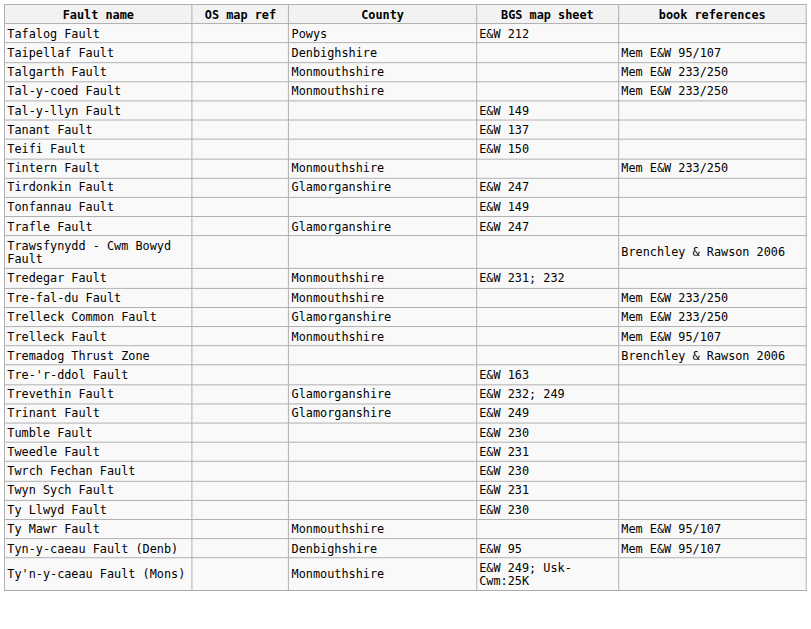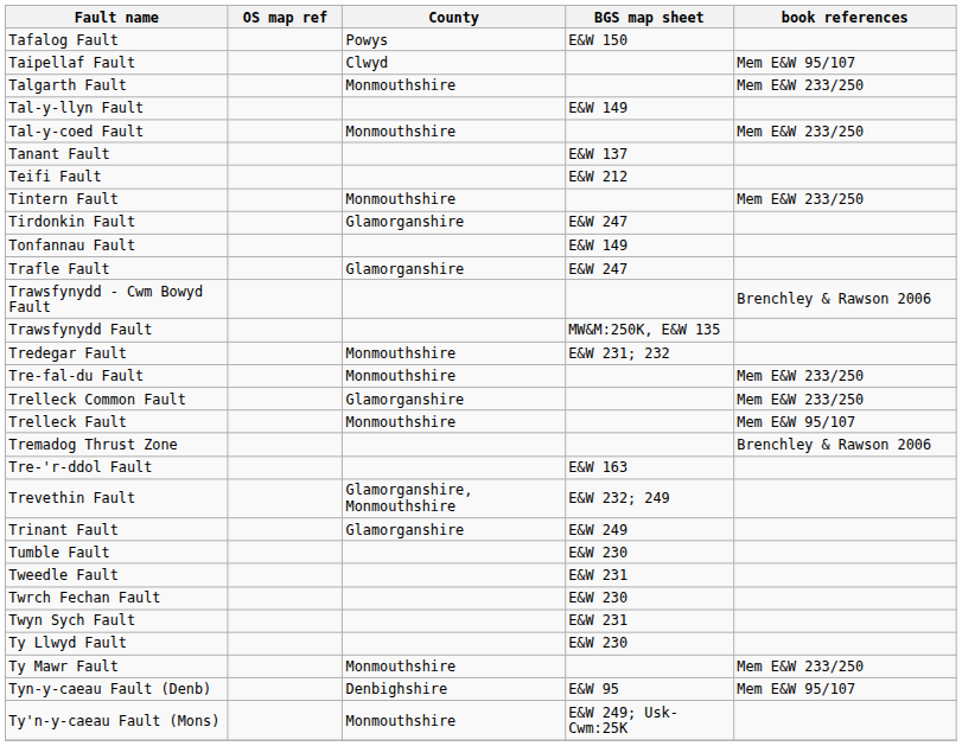 <table class="wikitable">
 <tr>
 <th width="200pt">Fault name</th>
 <th width="100pt">OS map ref</th>
 <th width="200pt">County</th>
 <th width="150pt">BGS map sheet</th>
 <th width="200pt">book references</th>
 </tr>
 <tr>
 <td>Tafalog Fault</td>
 <td></td>
 <td>Powys</td>
-<td>E&W 212</td>
+<td>E&W 150</td>
 <td></td>
 </tr>
 <tr>
 <td>Taipellaf Fault</td>
 <td></td>
-<td>Denbighshire</td>
+<td>Clwyd</td>
 <td></td>
 <td>Mem E&W 95/107</td>
 </tr>
 <tr>
 <td>Talgarth Fault</td>
-<td></td>
-<td>Monmouthshire</td>
-<td></td>
-<td>Mem E&W 233/250</td>
-</tr>
-<tr>
-<td>Tal-y-coed Fault</td>
 <td></td>
 <td>Monmouthshire</td>
 <td></td>
 <td>Mem E&W 233/250</td>
 </tr>
 <tr>
 <td>Tal-y-llyn Fault</td>
 <td></td>
 <td></td>
 <td>E&W 149</td>
 <td></td>
 </tr>
 <tr>
+<td>Tal-y-coed Fault</td>
+<td></td>
+<td>Monmouthshire</td>
+<td></td>
+<td>Mem E&W 233/250</td>
+</tr>
+<tr>
 <td>Tanant Fault</td>
 <td></td>
 <td></td>
 <td>E&W 137</td>
 <td></td>
 </tr>
 <tr>
 <td>Teifi Fault</td>
 <td></td>
 <td></td>
-<td>E&W 150</td>
+<td>E&W 212</td>
 <td></td>
 </tr>
 <tr>
 <td>Tintern Fault</td>
 <td></td>
 <td>Monmouthshire</td>
 <td></td>
 <td>Mem E&W 233/250</td>
 </tr>
 <tr>
 <td>Tirdonkin Fault</td>
 <td></td>
 <td>Glamorganshire</td>
 <td>E&W 247</td>
 <td></td>
 </tr>
 <tr>
 <td>Tonfannau Fault</td>
 <td></td>
 <td></td>
 <td>E&W 149</td>
 <td></td>
 </tr>
 <tr>
 <td>Trafle Fault</td>
 <td></td>
 <td>Glamorganshire</td>
 <td>E&W 247</td>
 <td></td>
 </tr>
 <tr>
 <td>Trawsfynydd - Cwm Bowyd Fault</td>
 <td></td>
 <td></td>
 <td></td>
 <td>Brenchley & Rawson 2006</td>
+</tr>
+<tr>
+<td>Trawsfynydd Fault</td>
+<td></td>
+<td></td>
+<td>MW&M:250K, E&W 135</td>
+<td></td>
 </tr>
 <tr>
 <td>Tredegar Fault</td>
 <td></td>
 <td>Monmouthshire</td>
 <td>E&W 231; 232</td>
 <td></td>
 </tr>
 <tr>
 <td>Tre-fal-du Fault</td>
 <td></td>
 <td>Monmouthshire</td>
 <td></td>
 <td>Mem E&W 233/250</td>
 </tr>
 <tr>
 <td>Trelleck Common Fault</td>
 <td></td>
 <td>Glamorganshire</td>
 <td></td>
 <td>Mem E&W 233/250</td>
 </tr>
 <tr>
 <td>Trelleck Fault</td>
 <td></td>
 <td>Monmouthshire</td>
 <td></td>
 <td>Mem E&W 95/107</td>
 </tr>
 <tr>
 <td>Tremadog Thrust Zone</td>
 <td></td>
 <td></td>
 <td></td>
 <td>Brenchley & Rawson 2006</td>
 </tr>
 <tr>
 <td>Tre-'r-ddol Fault</td>
 <td></td>
 <td></td>
 <td>E&W 163</td>
 <td></td>
 </tr>
 <tr>
 <td>Trevethin Fault</td>
 <td></td>
-<td>Glamorganshire</td>
+<td>Glamorganshire, Monmouthshire</td>
 <td>E&W 232; 249</td>
 <td></td>
 </tr>
 <tr>
 <td>Trinant Fault</td>
 <td></td>
 <td>Glamorganshire</td>
 <td>E&W 249</td>
 <td></td>
 </tr>
 <tr>
 <td>Tumble Fault</td>
 <td></td>
 <td></td>
 <td>E&W 230</td>
 <td></td>
 </tr>
 <tr>
 <td>Tweedle Fault</td>
 <td></td>
 <td></td>
 <td>E&W 231</td>
 <td></td>
 </tr>
 <tr>
 <td>Twrch Fechan Fault</td>
 <td></td>
 <td></td>
 <td>E&W 230</td>
 <td></td>
 </tr>
 <tr>
 <td>Twyn Sych Fault</td>
 <td></td>
 <td></td>
 <td>E&W 231</td>
 <td></td>
 </tr>
 <tr>
 <td>Ty Llwyd Fault</td>
 <td></td>
 <td></td>
 <td>E&W 230</td>
 <td></td>
 </tr>
 <tr>
 <td>Ty Mawr Fault</td>
 <td></td>
 <td>Monmouthshire</td>
 <td></td>
-<td>Mem E&W 95/107</td>
+<td>Mem E&W 233/250</td>
 </tr>
 <tr>
 <td>Tyn-y-caeau Fault (Denb)</td>
 <td></td>
 <td>Denbighshire</td>
 <td>E&W 95</td>
 <td>Mem E&W 95/107</td>
 </tr>
 <tr>
 <td>Ty'n-y-caeau Fault (Mons)</td>
 <td></td>
 <td>Monmouthshire</td>
 <td>E&W 249; Usk-Cwm:25K</td>
 <td></td>
 </tr>
 <tr>
 </tr>
 </table>
